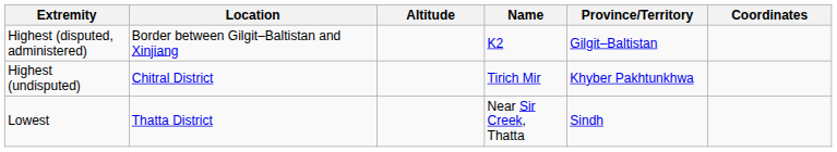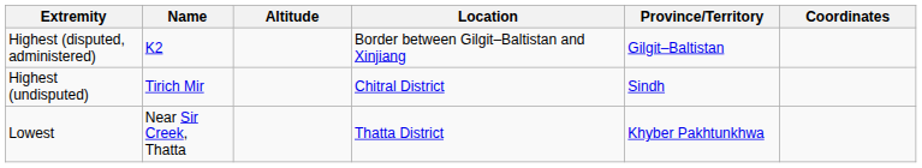 <table class = "wikitable  sortable" width="80%">
 <tr>
 <th width="15%" class="unsortable">Extremity</th>
+<th width="10%" class="unsortable">Name</th>
+<th width="13%" class="unsortable">Altitude</th>
 <th width="25" class="unsortable">Location</th>
-<th width="13%" class="unsortable">Altitude</th>
-<th width="10%" class="unsortable">Name</th>
 <th width="17%" class="unsortable">Province/Territory</th>
 <th width="15%" class="unsortable">Coordinates</th>
 </tr>
 <tr class="vcard">
 <td>Highest (disputed, administered)</td>
+<td class="fn org"><a href='#'>K2</a></td>
+<td></td>
 <td>Border between Gilgit–Baltistan and <a href='#'>Xinjiang</a></td>
-<td></td>
-<td class="fn org"><a href='#'>K2</a></td>
 <td><a href='#'>Gilgit–Baltistan</a></td>
 <td></td>
 </tr>
 <tr class="vcard">
 <td>Highest (undisputed)</td>
+<td class="fn org"><a href='#'>Tirich Mir</a></td>
+<td></td>
 <td><a href='#'>Chitral District</a></td>
-<td></td>
-<td class="fn org"><a href='#'>Tirich Mir</a></td>
-<td><a href='#'>Khyber Pakhtunkhwa</a></td>
+<td><a href='#'>Sindh</a></td>
 <td></td>
 </tr>
 <tr class="vcard">
 <td>Lowest</td>
+<td class="fn org">Near <a href='#'>Sir Creek</a>, Thatta</td>
+<td></td>
 <td><a href='#'>Thatta District</a></td>
-<td></td>
-<td class="fn org">Near <a href='#'>Sir Creek</a>, Thatta</td>
-<td><a href='#'>Sindh</a></td>
+<td><a href='#'>Khyber Pakhtunkhwa</a></td>
 <td></td>
 </tr>
 </table>
